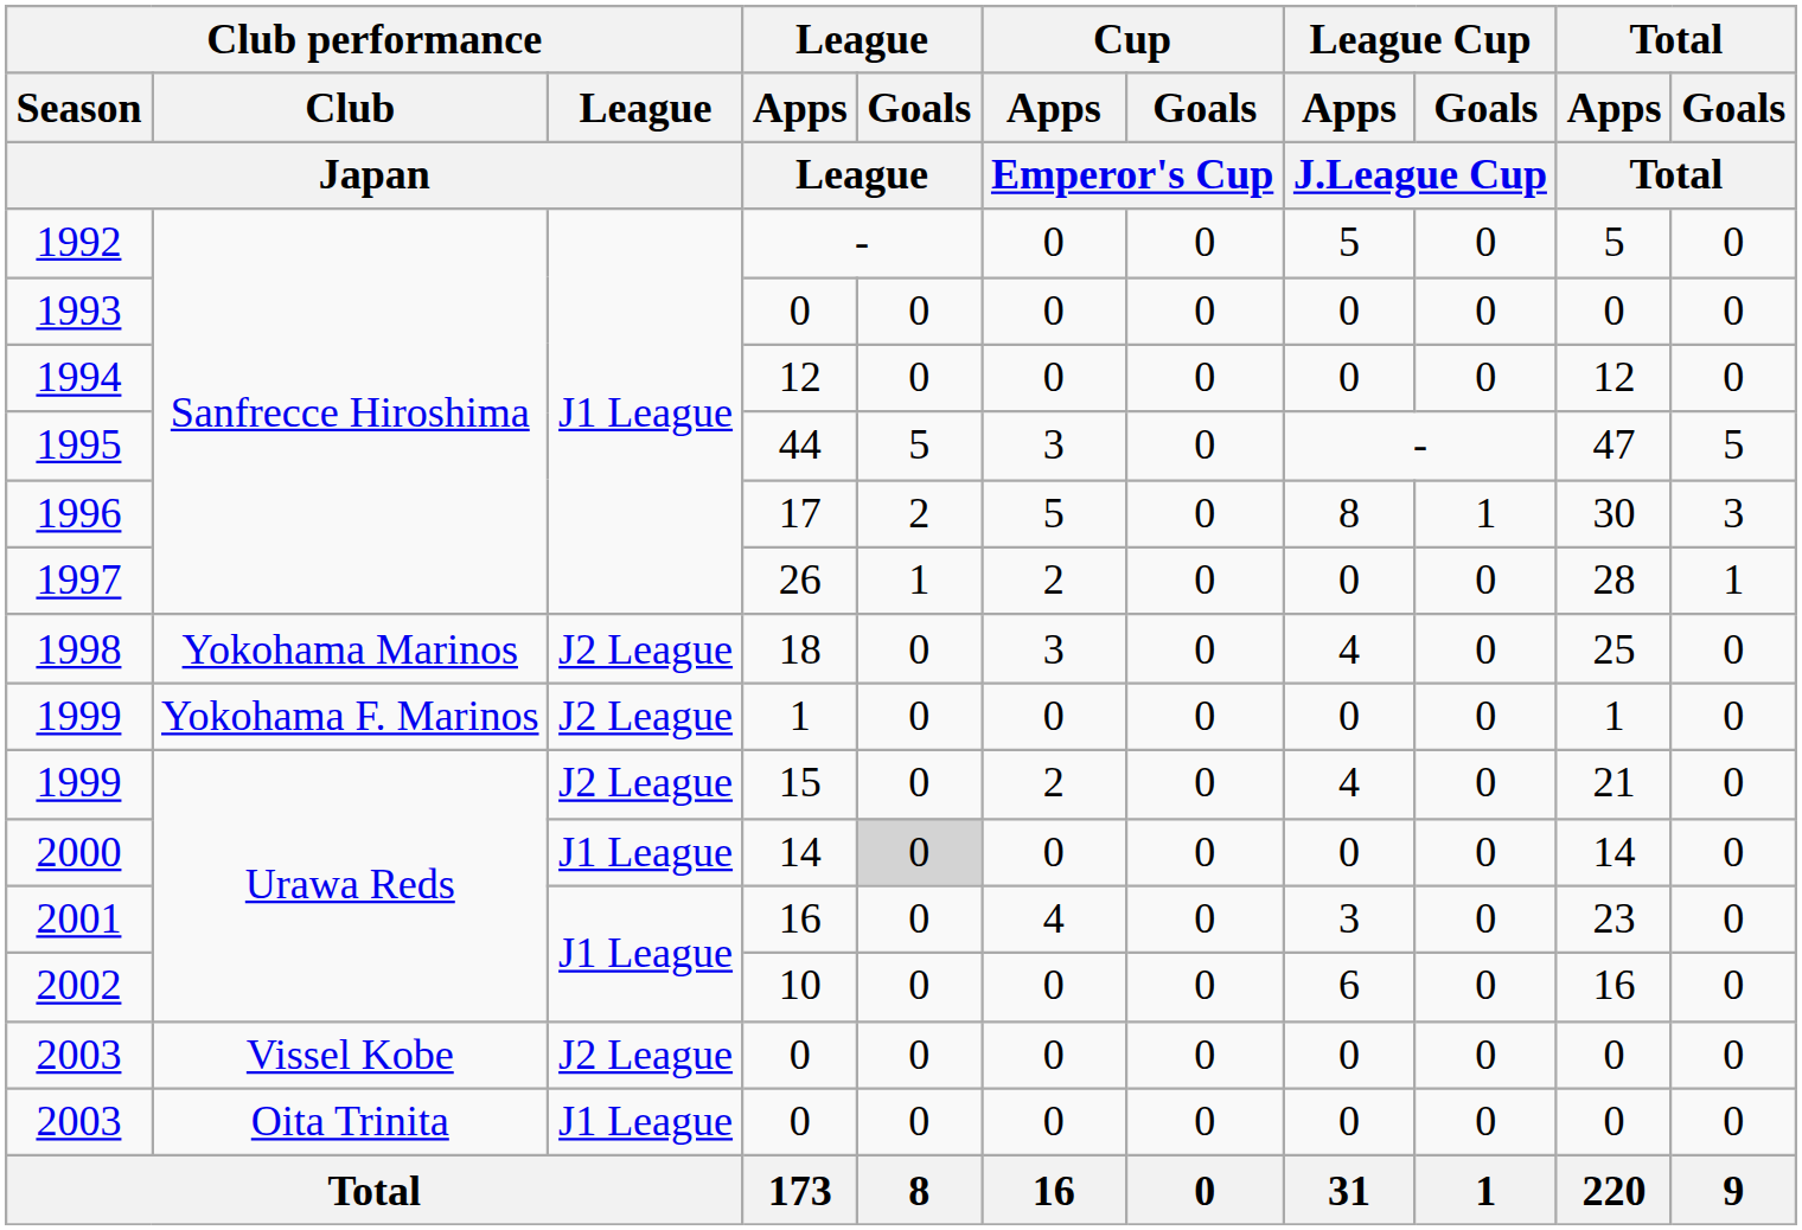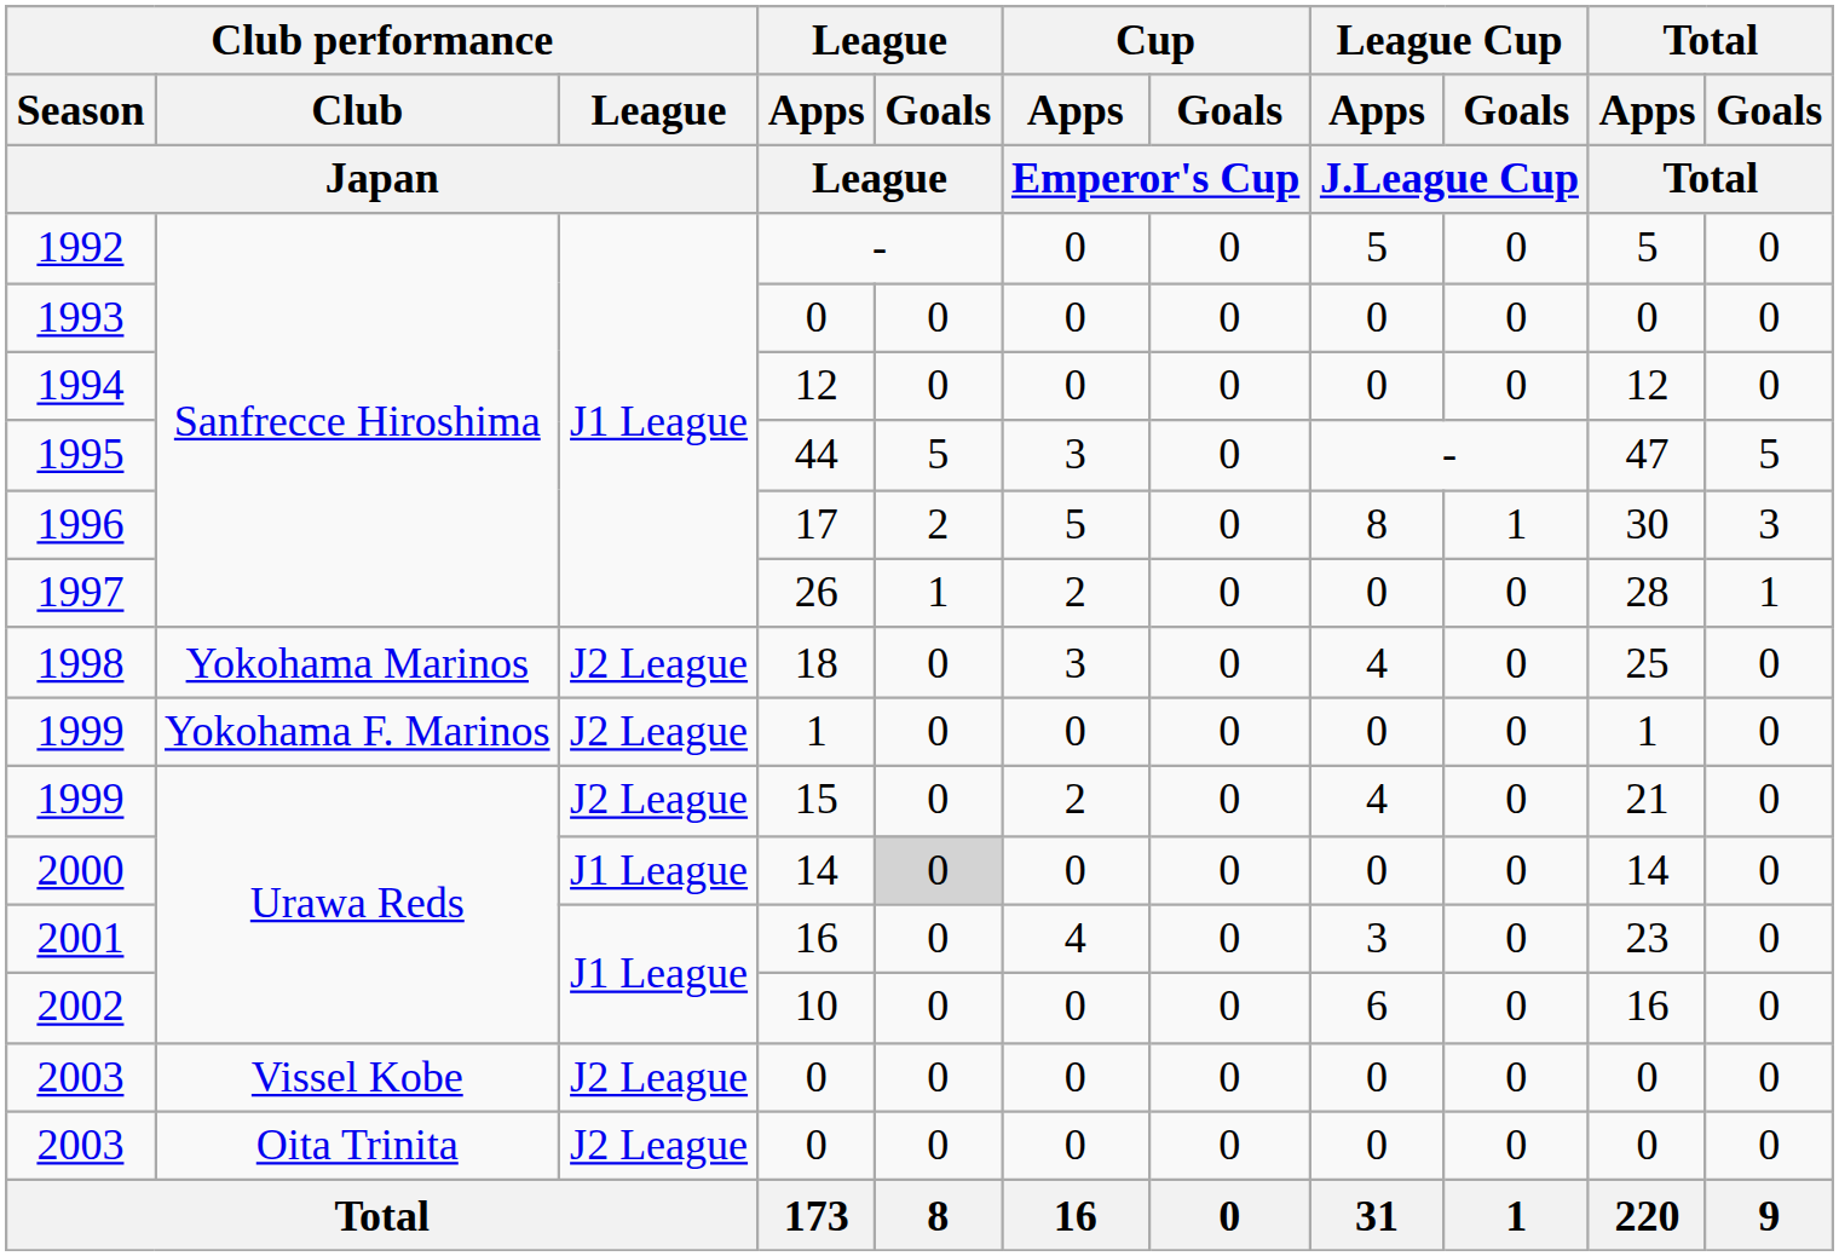 <table class="wikitable" style="text-align:center;">
 <tr>
 <th colspan=3>Club performance</th>
 <th colspan=2>League</th>
 <th colspan=2>Cup</th>
 <th colspan=2>League Cup</th>
 <th colspan=2>Total</th>
 </tr>
 <tr>
 <th>Season</th>
 <th>Club</th>
 <th>League</th>
 <th>Apps</th>
 <th>Goals</th>
 <th>Apps</th>
 <th>Goals</th>
 <th>Apps</th>
 <th>Goals</th>
 <th>Apps</th>
 <th>Goals</th>
 </tr>
 <tr>
 <th colspan=3>Japan</th>
 <th colspan=2>League</th>
 <th colspan=2><a href='#'>Emperor's Cup</a></th>
 <th colspan=2><a href='#'>J.League Cup</a></th>
 <th colspan=2>Total</th>
 </tr>
 <tr>
 <td><a href='#'>1992</a></td>
 <td rowspan="6"><a href='#'>Sanfrecce Hiroshima</a></td>
 <td rowspan="6"><a href='#'>J1 League</a></td>
 <td colspan="2">-</td>
 <td>0</td>
 <td>0</td>
 <td>5</td>
 <td>0</td>
 <td>5</td>
 <td>0</td>
 </tr>
 <tr>
 <td><a href='#'>1993</a></td>
 <td>0</td>
 <td>0</td>
 <td>0</td>
 <td>0</td>
 <td>0</td>
 <td>0</td>
 <td>0</td>
 <td>0</td>
 </tr>
 <tr>
 <td><a href='#'>1994</a></td>
 <td>12</td>
 <td>0</td>
 <td>0</td>
 <td>0</td>
 <td>0</td>
 <td>0</td>
 <td>12</td>
 <td>0</td>
 </tr>
 <tr>
 <td><a href='#'>1995</a></td>
 <td>44</td>
 <td>5</td>
 <td>3</td>
 <td>0</td>
 <td colspan="2">-</td>
 <td>47</td>
 <td>5</td>
 </tr>
 <tr>
 <td><a href='#'>1996</a></td>
 <td>17</td>
 <td>2</td>
 <td>5</td>
 <td>0</td>
 <td>8</td>
 <td>1</td>
 <td>30</td>
 <td>3</td>
 </tr>
 <tr>
 <td><a href='#'>1997</a></td>
 <td>26</td>
 <td>1</td>
 <td>2</td>
 <td>0</td>
 <td>0</td>
 <td>0</td>
 <td>28</td>
 <td>1</td>
 </tr>
 <tr>
 <td><a href='#'>1998</a></td>
 <td><a href='#'>Yokohama Marinos</a></td>
 <td><a href='#'>J2 League</a></td>
 <td>18</td>
 <td>0</td>
 <td>3</td>
 <td>0</td>
 <td>4</td>
 <td>0</td>
 <td>25</td>
 <td>0</td>
 </tr>
 <tr>
 <td><a href='#'>1999</a></td>
 <td><a href='#'>Yokohama F. Marinos</a></td>
 <td><a href='#'>J2 League</a></td>
 <td>1</td>
 <td>0</td>
 <td>0</td>
 <td>0</td>
 <td>0</td>
 <td>0</td>
 <td>1</td>
 <td>0</td>
 </tr>
 <tr>
 <td><a href='#'>1999</a></td>
 <td rowspan="4"><a href='#'>Urawa Reds</a></td>
 <td><a href='#'>J2 League</a></td>
 <td>15</td>
 <td>0</td>
 <td>2</td>
 <td>0</td>
 <td>4</td>
 <td>0</td>
 <td>21</td>
 <td>0</td>
 </tr>
 <tr>
 <td><a href='#'>2000</a></td>
 <td><a href='#'>J1 League</a></td>
 <td>14</td>
 <td style="background: lightgrey;">0</td>
 <td>0</td>
 <td>0</td>
 <td>0</td>
 <td>0</td>
 <td>14</td>
 <td>0</td>
 </tr>
 <tr>
 <td><a href='#'>2001</a></td>
 <td rowspan="2"><a href='#'>J1 League</a></td>
 <td>16</td>
 <td>0</td>
 <td>4</td>
 <td>0</td>
 <td>3</td>
 <td>0</td>
 <td>23</td>
 <td>0</td>
 </tr>
 <tr>
 <td><a href='#'>2002</a></td>
 <td>10</td>
 <td>0</td>
 <td>0</td>
 <td>0</td>
 <td>6</td>
 <td>0</td>
 <td>16</td>
 <td>0</td>
 </tr>
 <tr>
 <td><a href='#'>2003</a></td>
 <td><a href='#'>Vissel Kobe</a></td>
 <td><a href='#'>J2 League</a></td>
 <td>0</td>
 <td>0</td>
 <td>0</td>
 <td>0</td>
 <td>0</td>
 <td>0</td>
 <td>0</td>
 <td>0</td>
 </tr>
 <tr>
 <td><a href='#'>2003</a></td>
 <td><a href='#'>Oita Trinita</a></td>
-<td><a href='#'>J1 League</a></td>
+<td><a href='#'>J2 League</a></td>
 <td>0</td>
 <td>0</td>
 <td>0</td>
 <td>0</td>
 <td>0</td>
 <td>0</td>
 <td>0</td>
 <td>0</td>
 </tr>
 <tr>
 <th colspan=3>Total</th>
 <th>173</th>
 <th>8</th>
 <th>16</th>
 <th>0</th>
 <th>31</th>
 <th>1</th>
 <th>220</th>
 <th>9</th>
 </tr>
 </table>
